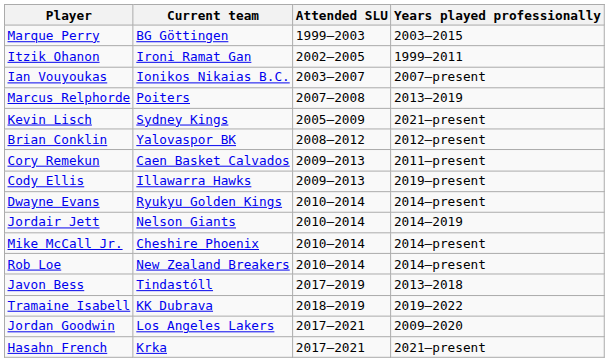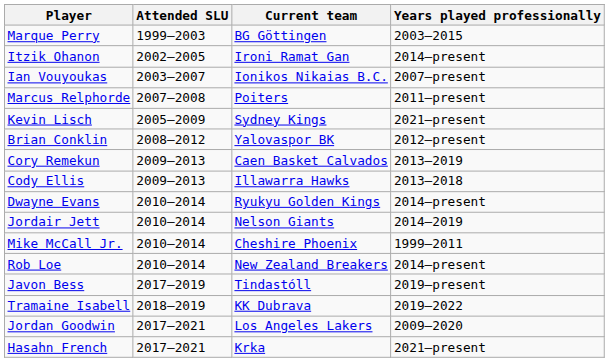 <table class="wikitable">
 <tr>
 <th>Player</th>
+<th>Attended SLU</th>
 <th>Current team</th>
-<th>Attended SLU</th>
 <th>Years played professionally</th>
 </tr>
 <tr>
 <td><a href='#'>Marque Perry</a></td>
+<td>1999–2003</td>
 <td><a href='#'>BG Göttingen</a></td>
-<td>1999–2003</td>
 <td>2003–2015</td>
 </tr>
 <tr>
 <td><a href='#'>Itzik Ohanon</a></td>
+<td>2002–2005</td>
 <td><a href='#'>Ironi Ramat Gan</a></td>
-<td>2002–2005</td>
-<td>1999–2011</td>
+<td>2014–present</td>
 </tr>
 <tr>
 <td><a href='#'>Ian Vouyoukas</a></td>
+<td>2003–2007</td>
 <td><a href='#'>Ionikos Nikaias B.C.</a></td>
-<td>2003–2007</td>
 <td>2007–present</td>
 </tr>
 <tr>
 <td><a href='#'>Marcus Relphorde</a></td>
+<td>2007–2008</td>
 <td><a href='#'>Poiters</a></td>
-<td>2007–2008</td>
-<td>2013–2019</td>
+<td>2011–present</td>
 </tr>
 <tr>
 <td><a href='#'>Kevin Lisch</a></td>
+<td>2005–2009</td>
 <td><a href='#'>Sydney Kings</a></td>
-<td>2005–2009</td>
 <td>2021–present</td>
 </tr>
 <tr>
 <td><a href='#'>Brian Conklin</a></td>
+<td>2008–2012</td>
 <td><a href='#'>Yalovaspor BK</a></td>
-<td>2008–2012</td>
 <td>2012–present</td>
 </tr>
 <tr>
 <td><a href='#'>Cory Remekun</a></td>
+<td>2009–2013</td>
 <td><a href='#'>Caen Basket Calvados</a></td>
-<td>2009–2013</td>
-<td>2011–present</td>
+<td>2013–2019</td>
 </tr>
 <tr>
 <td><a href='#'>Cody Ellis</a></td>
+<td>2009–2013</td>
 <td><a href='#'>Illawarra Hawks</a></td>
-<td>2009–2013</td>
-<td>2019–present</td>
+<td>2013–2018</td>
 </tr>
 <tr>
 <td><a href='#'>Dwayne Evans</a></td>
+<td>2010–2014</td>
 <td><a href='#'>Ryukyu Golden Kings</a></td>
-<td>2010–2014</td>
 <td>2014–present</td>
 </tr>
 <tr>
 <td><a href='#'>Jordair Jett</a></td>
+<td>2010–2014</td>
 <td><a href='#'>Nelson Giants</a></td>
-<td>2010–2014</td>
 <td>2014–2019</td>
 </tr>
 <tr>
 <td><a href='#'>Mike McCall Jr.</a></td>
+<td>2010–2014</td>
 <td><a href='#'>Cheshire Phoenix</a></td>
-<td>2010–2014</td>
-<td>2014–present</td>
+<td>1999–2011</td>
 </tr>
 <tr>
 <td><a href='#'>Rob Loe</a></td>
+<td>2010–2014</td>
 <td><a href='#'>New Zealand Breakers</a></td>
-<td>2010–2014</td>
 <td>2014–present</td>
 </tr>
 <tr>
 <td><a href='#'>Javon Bess</a></td>
+<td>2017–2019</td>
 <td><a href='#'>Tindastóll</a></td>
-<td>2017–2019</td>
-<td>2013–2018</td>
+<td>2019–present</td>
 </tr>
 <tr>
 <td><a href='#'>Tramaine Isabell</a></td>
+<td>2018–2019</td>
 <td><a href='#'>KK Dubrava</a></td>
-<td>2018–2019</td>
 <td>2019–2022</td>
 </tr>
 <tr>
 <td><a href='#'>Jordan Goodwin</a></td>
+<td>2017–2021</td>
 <td><a href='#'>Los Angeles Lakers</a></td>
-<td>2017–2021</td>
 <td>2009–2020</td>
 </tr>
 <tr>
 <td><a href='#'>Hasahn French</a></td>
+<td>2017–2021</td>
 <td><a href='#'>Krka</a></td>
-<td>2017–2021</td>
 <td>2021–present</td>
 </tr>
 </table>
